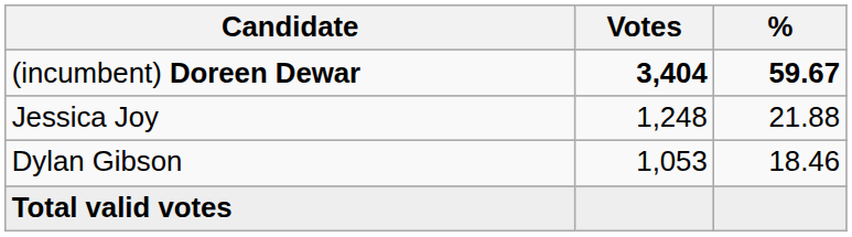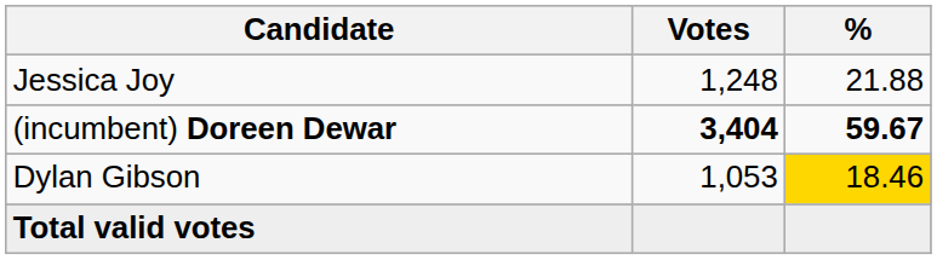 <table style="width:475px;" class="wikitable">
 <tr>
 <th align="center">Candidate</th>
 <th align="center">Votes</th>
 <th align="center">%</th>
 </tr>
 <tr>
+<td align="left">Jessica Joy</td>
+<td align="right">1,248</td>
+<td align="right">21.88</td>
+</tr>
+<tr>
 <td align="left">(incumbent) <strong>Doreen Dewar</strong></td>
 <td align="right"><strong>3,404</strong></td>
 <td align="right"><strong>59.67</strong></td>
 </tr>
 <tr>
-<td align="left">Jessica Joy</td>
-<td align="right">1,248</td>
-<td align="right">21.88</td>
-</tr>
-<tr>
 <td align="left">Dylan Gibson</td>
 <td align="right">1,053</td>
-<td align="right">18.46</td>
+<td align="right" style="background: gold;">18.46</td>
 </tr>
 <tr bgcolor="#EEEEEE">
 <td align="left"><strong>Total valid votes</strong></td>
 <td align="right"></td>
 <td align="right"></td>
 </tr>
 </table>
